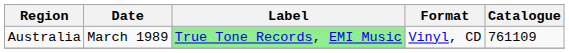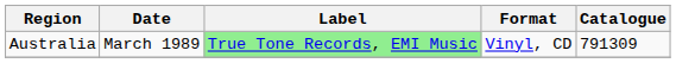 <table class="wikitable">
 <tr>
 <th>Region</th>
 <th>Date</th>
 <th>Label</th>
 <th>Format</th>
 <th>Catalogue</th>
 </tr>
 <tr>
 <td>Australia</td>
 <td>March 1989</td>
 <td style="background: lightgreen;"><a href='#'>True Tone Records</a>, <a href='#'>EMI Music</a></td>
 <td><a href='#'>Vinyl</a>, CD</td>
-<td>761109</td>
+<td>791309</td>
 </tr>
 <tr>
 </tr>
 </table>
